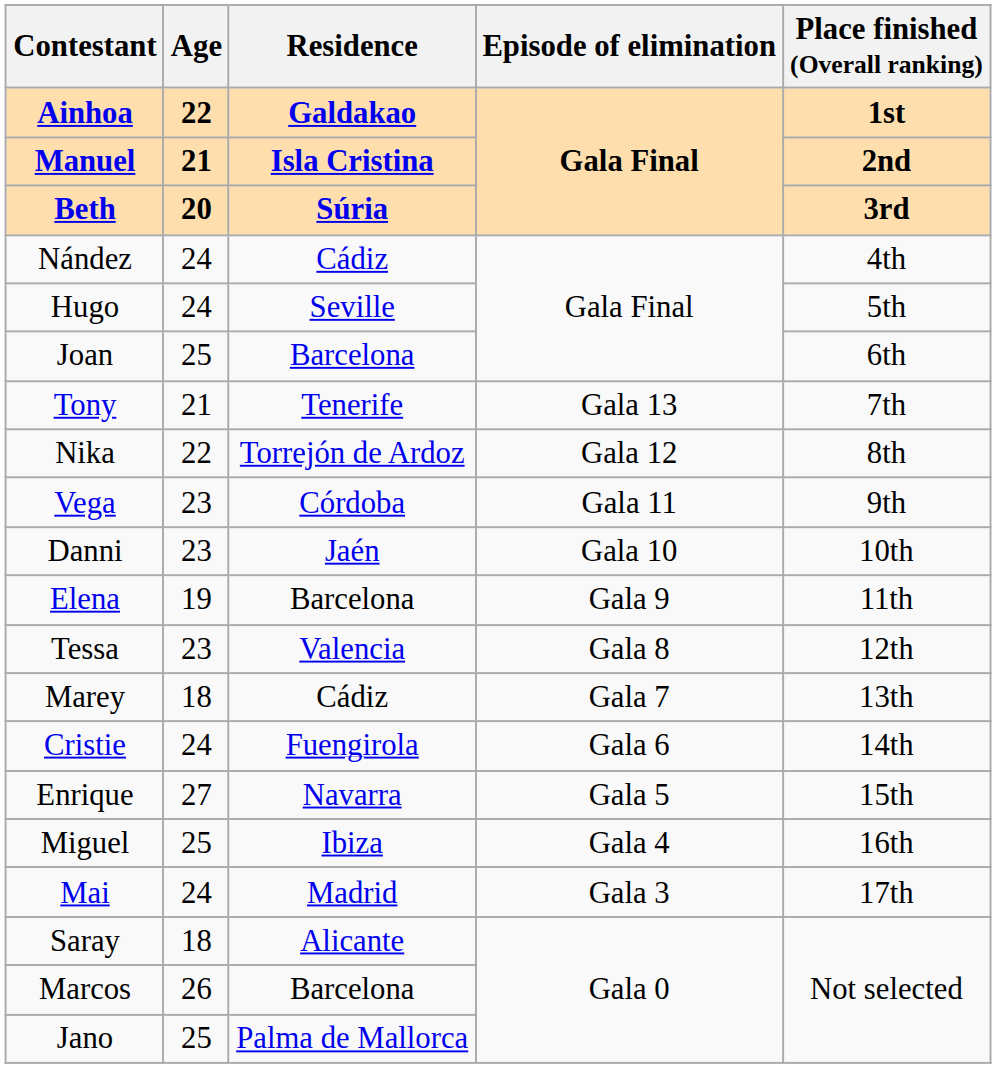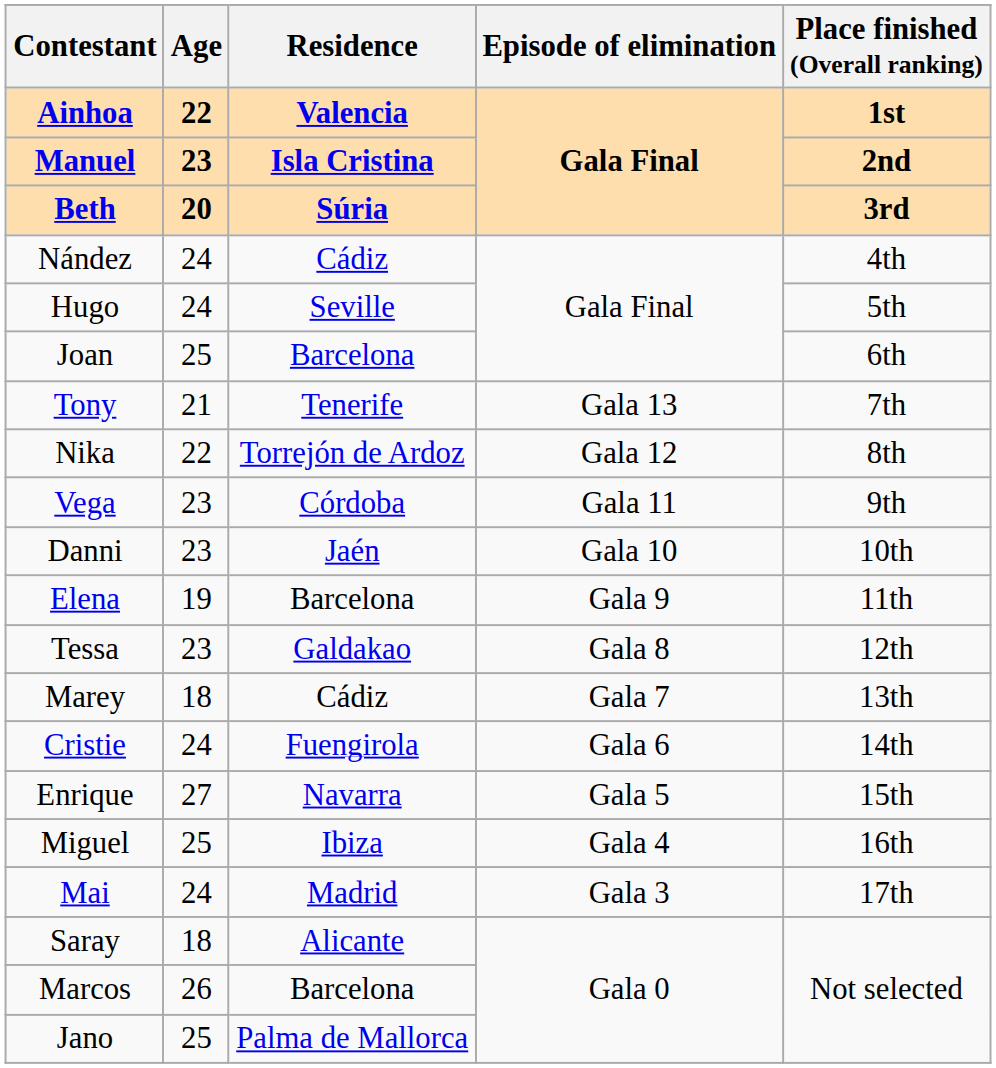 <table class="wikitable" style="margin: 1em auto 1em auto; text-align:center;">
 <tr>
 <th>Contestant</th>
 <th>Age</th>
 <th>Residence</th>
 <th>Episode of elimination</th>
 <th>Place finished<br><small>(Overall ranking)</small></th>
 </tr>
 <tr style="font-weight:bold; background:navajowhite">
 <td><a href='#'>Ainhoa</a></td>
 <td>22</td>
-<td><a href='#'>Galdakao</a></td>
+<td><a href='#'>Valencia</a></td>
 <td rowspan="3">Gala Final</td>
 <td>1st</td>
 </tr>
 <tr style="font-weight:bold; background:navajowhite">
 <td><a href='#'>Manuel</a></td>
-<td>21</td>
+<td>23</td>
 <td><a href='#'>Isla Cristina</a></td>
 <td>2nd</td>
 </tr>
 <tr style="font-weight:bold; background:navajowhite">
 <td><a href='#'>Beth</a></td>
 <td>20</td>
 <td><a href='#'>Súria</a></td>
 <td>3rd</td>
 </tr>
 <tr>
 <td>Nández</td>
 <td>24</td>
 <td><a href='#'>Cádiz</a></td>
 <td rowspan="3">Gala Final</td>
 <td>4th</td>
 </tr>
 <tr>
 <td>Hugo</td>
 <td>24</td>
 <td><a href='#'>Seville</a></td>
 <td>5th</td>
 </tr>
 <tr>
 <td>Joan</td>
 <td>25</td>
 <td><a href='#'>Barcelona</a></td>
 <td>6th</td>
 </tr>
 <tr>
 <td><a href='#'>Tony</a></td>
 <td>21</td>
 <td><a href='#'>Tenerife</a></td>
 <td>Gala 13</td>
 <td>7th</td>
 </tr>
 <tr>
 <td>Nika</td>
 <td>22</td>
 <td><a href='#'>Torrejón de Ardoz</a></td>
 <td>Gala 12</td>
 <td>8th</td>
 </tr>
 <tr>
 <td><a href='#'>Vega</a></td>
 <td>23</td>
 <td><a href='#'>Córdoba</a></td>
 <td>Gala 11</td>
 <td>9th</td>
 </tr>
 <tr>
 <td>Danni</td>
 <td>23</td>
 <td><a href='#'>Jaén</a></td>
 <td>Gala 10</td>
 <td>10th</td>
 </tr>
 <tr>
 <td><a href='#'>Elena</a></td>
 <td>19</td>
 <td>Barcelona</td>
 <td>Gala 9</td>
 <td>11th</td>
 </tr>
 <tr>
 <td>Tessa</td>
 <td>23</td>
-<td><a href='#'>Valencia</a></td>
+<td><a href='#'>Galdakao</a></td>
 <td>Gala 8</td>
 <td>12th</td>
 </tr>
 <tr>
 <td>Marey</td>
 <td>18</td>
 <td>Cádiz</td>
 <td>Gala 7</td>
 <td>13th</td>
 </tr>
 <tr>
 <td><a href='#'>Cristie</a></td>
 <td>24</td>
 <td><a href='#'>Fuengirola</a></td>
 <td>Gala 6</td>
 <td>14th</td>
 </tr>
 <tr>
 <td>Enrique</td>
 <td>27</td>
 <td><a href='#'>Navarra</a></td>
 <td>Gala 5</td>
 <td>15th</td>
 </tr>
 <tr>
 <td>Miguel</td>
 <td>25</td>
 <td><a href='#'>Ibiza</a></td>
 <td>Gala 4</td>
 <td>16th</td>
 </tr>
 <tr>
 <td><a href='#'>Mai</a></td>
 <td>24</td>
 <td><a href='#'>Madrid</a></td>
 <td>Gala 3</td>
 <td>17th</td>
 </tr>
 <tr>
 <td>Saray</td>
 <td>18</td>
 <td><a href='#'>Alicante</a></td>
 <td rowspan="3">Gala 0</td>
 <td rowspan="3">Not selected</td>
 </tr>
 <tr>
 <td>Marcos</td>
 <td>26</td>
 <td>Barcelona</td>
 </tr>
 <tr>
 <td>Jano</td>
 <td>25</td>
 <td><a href='#'>Palma de Mallorca</a></td>
 </tr>
 </table>
